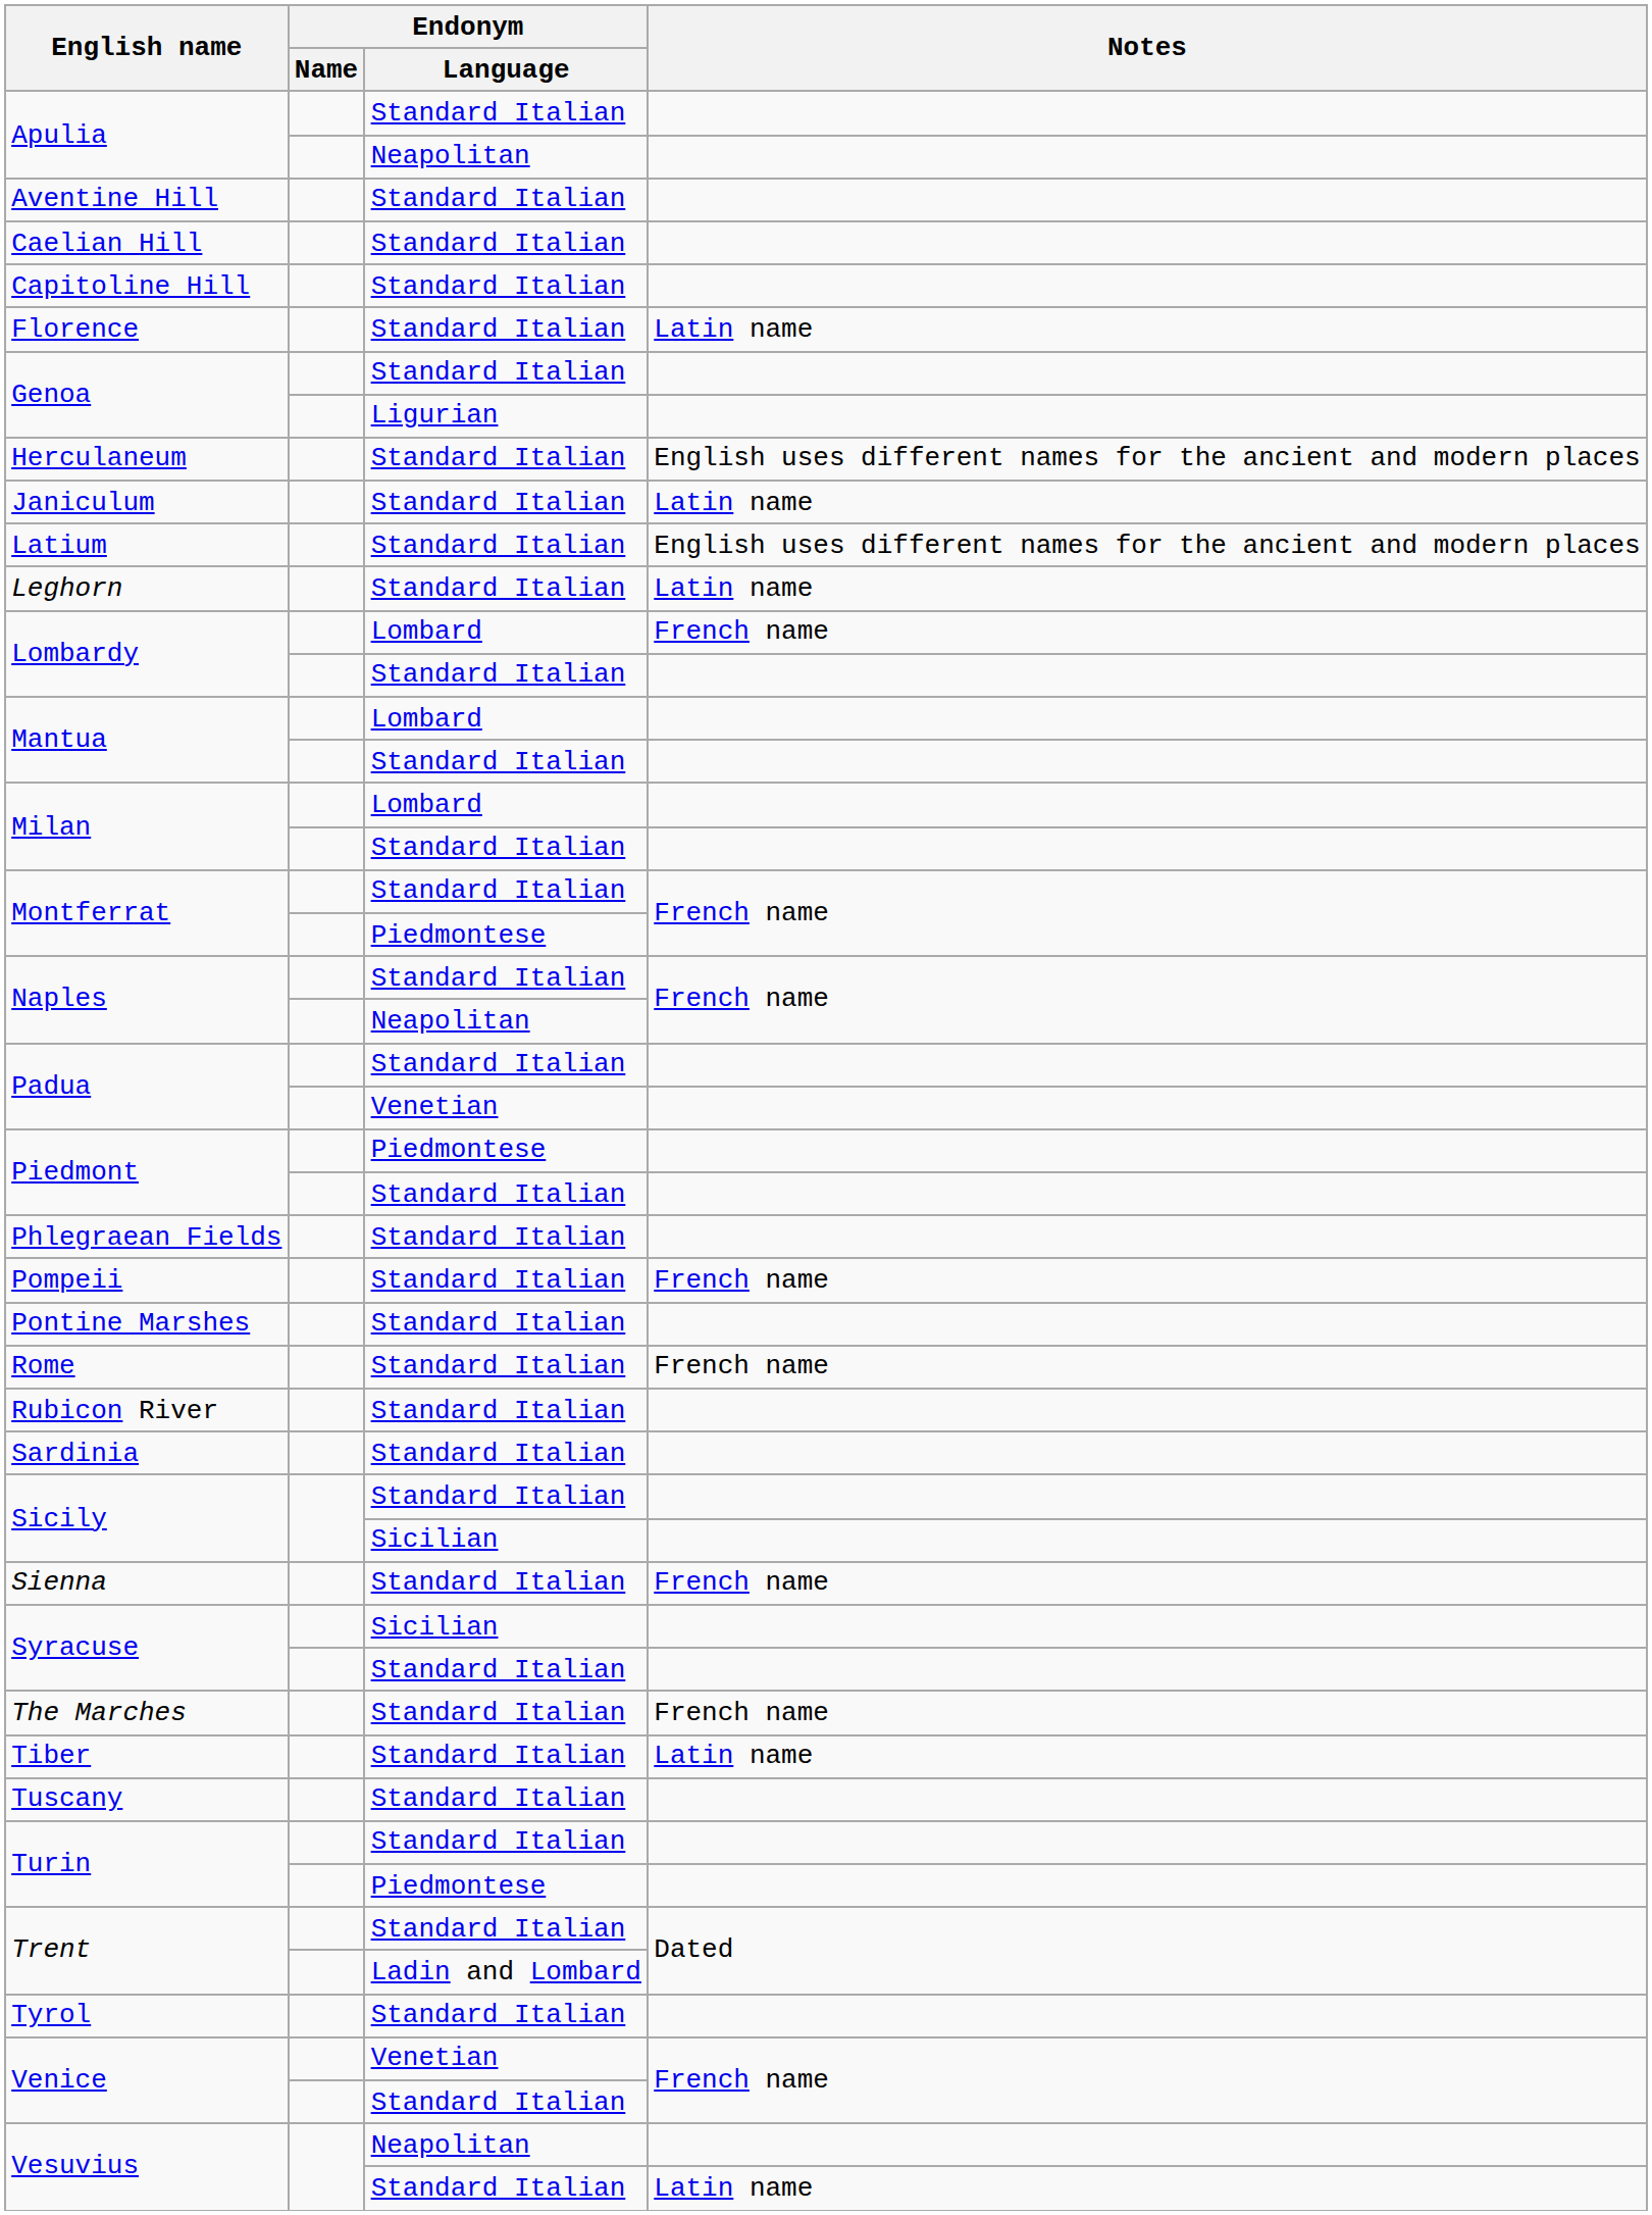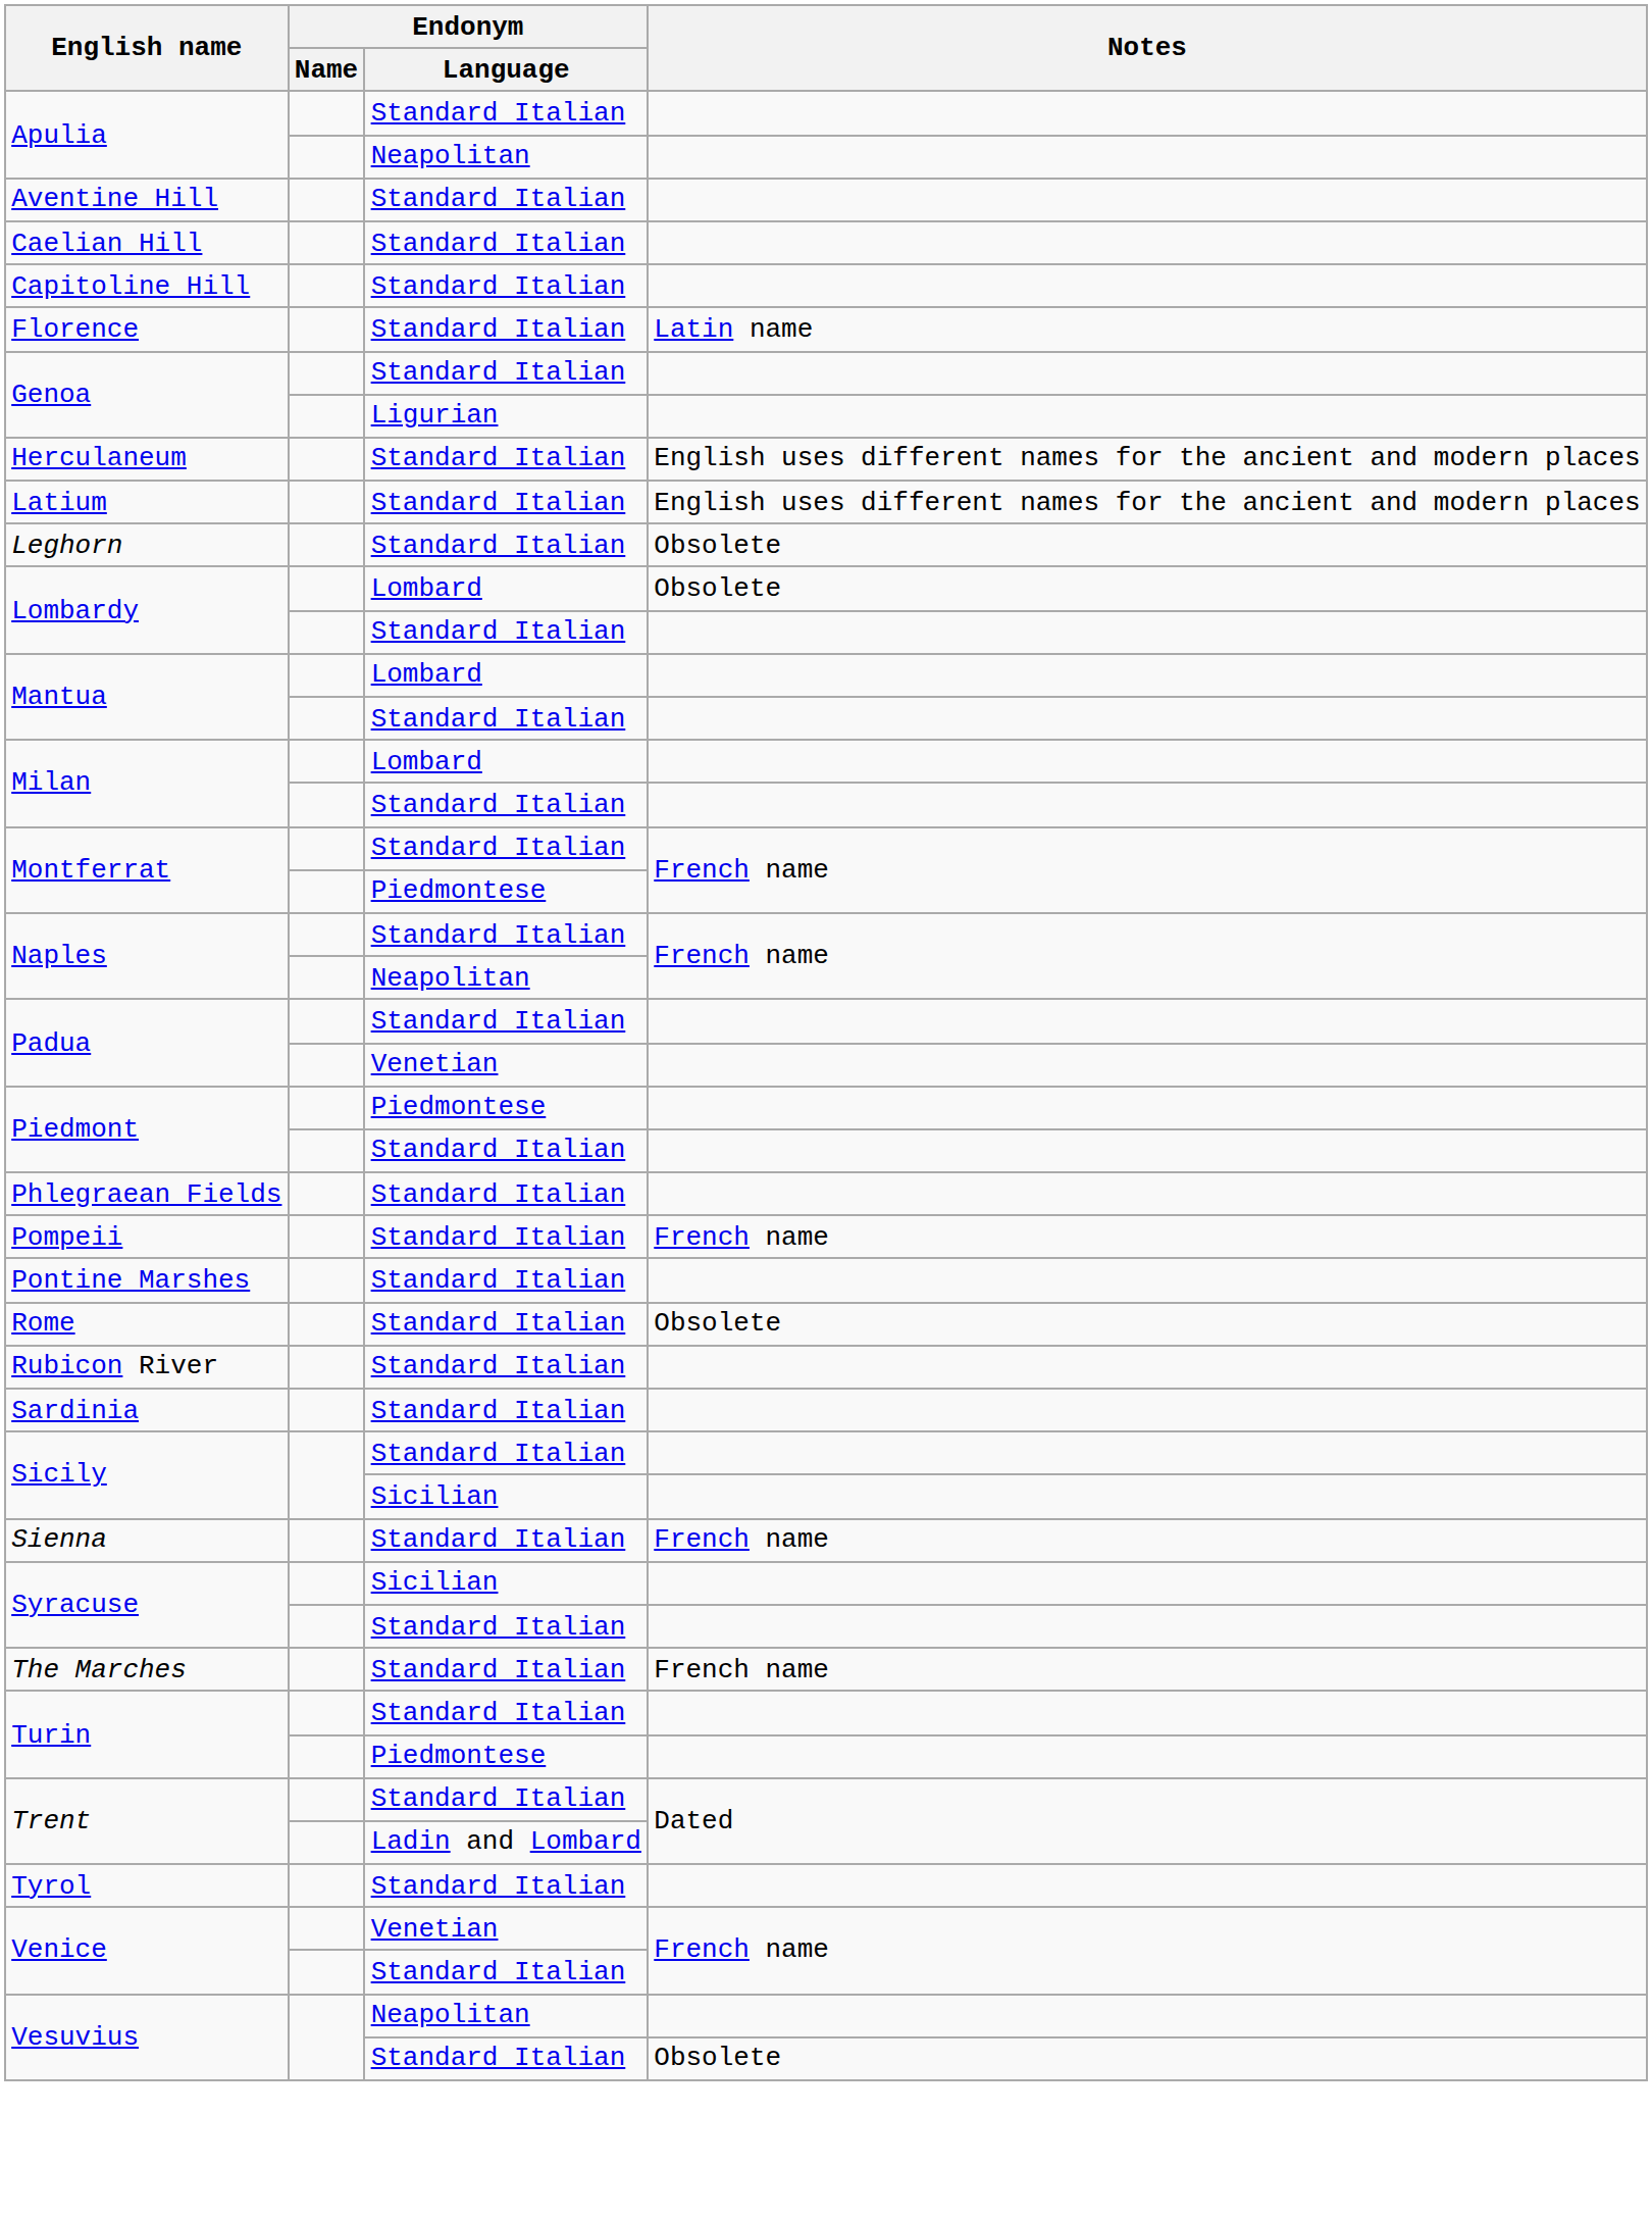 <table class="wikitable sortable mw-collapsible">
 <tr>
 <th rowspan="2">English name</th>
 <th colspan="2">Endonym</th>
 <th rowspan="2">Notes</th>
 </tr>
 <tr>
 <th>Name</th>
 <th>Language</th>
 </tr>
 <tr>
 <td rowspan="2"><a href='#'>Apulia</a></td>
 <td></td>
 <td><a href='#'>Standard Italian</a></td>
 <td></td>
 </tr>
 <tr>
 <td></td>
 <td><a href='#'>Neapolitan</a></td>
 <td></td>
 </tr>
 <tr>
 <td><a href='#'>Aventine Hill</a></td>
 <td></td>
 <td><a href='#'>Standard Italian</a></td>
 <td></td>
 </tr>
 <tr>
 <td><a href='#'>Caelian Hill</a></td>
 <td></td>
 <td><a href='#'>Standard Italian</a></td>
 <td></td>
 </tr>
 <tr>
 <td><a href='#'>Capitoline Hill</a></td>
 <td></td>
 <td><a href='#'>Standard Italian</a></td>
 <td></td>
 </tr>
 <tr>
 <td><a href='#'>Florence</a></td>
 <td></td>
 <td><a href='#'>Standard Italian</a></td>
 <td><a href='#'>Latin</a> name</td>
 </tr>
 <tr>
 <td rowspan="2"><a href='#'>Genoa</a></td>
 <td></td>
 <td><a href='#'>Standard Italian</a></td>
 <td></td>
 </tr>
 <tr>
 <td></td>
 <td><a href='#'>Ligurian</a></td>
 <td></td>
 </tr>
 <tr>
 <td><a href='#'>Herculaneum</a></td>
 <td></td>
 <td><a href='#'>Standard Italian</a></td>
 <td>English uses different names for the ancient and modern places</td>
 </tr>
 <tr>
-<td><a href='#'>Janiculum</a></td>
-<td></td>
-<td><a href='#'>Standard Italian</a></td>
-<td><a href='#'>Latin</a> name</td>
-</tr>
-<tr>
 <td><a href='#'>Latium</a></td>
 <td></td>
 <td><a href='#'>Standard Italian</a></td>
 <td>English uses different names for the ancient and modern places</td>
 </tr>
 <tr>
 <td><em>Leghorn</em></td>
 <td></td>
 <td><a href='#'>Standard Italian</a></td>
-<td><a href='#'>Latin</a> name</td>
+<td>Obsolete</td>
 </tr>
 <tr>
 <td rowspan="2"><a href='#'>Lombardy</a></td>
 <td></td>
 <td><a href='#'>Lombard</a></td>
-<td><a href='#'>French</a> name</td>
+<td>Obsolete</td>
 </tr>
 <tr>
 <td></td>
 <td><a href='#'>Standard Italian</a></td>
 <td></td>
 </tr>
 <tr>
 <td rowspan="2"><a href='#'>Mantua</a></td>
 <td></td>
 <td><a href='#'>Lombard</a></td>
 <td></td>
 </tr>
 <tr>
 <td></td>
 <td><a href='#'>Standard Italian</a></td>
 <td></td>
 </tr>
 <tr>
 <td rowspan="2"><a href='#'>Milan</a></td>
 <td></td>
 <td><a href='#'>Lombard</a></td>
 <td></td>
 </tr>
 <tr>
 <td></td>
 <td><a href='#'>Standard Italian</a></td>
 <td></td>
 </tr>
 <tr>
 <td rowspan="2"><a href='#'>Montferrat</a></td>
 <td></td>
 <td><a href='#'>Standard Italian</a></td>
 <td rowspan="2"><a href='#'>French</a> name</td>
 </tr>
 <tr>
 <td></td>
 <td><a href='#'>Piedmontese</a></td>
 </tr>
 <tr>
 <td rowspan="2"><a href='#'>Naples</a></td>
 <td></td>
 <td><a href='#'>Standard Italian</a></td>
 <td rowspan="2"><a href='#'>French</a> name</td>
 </tr>
 <tr>
 <td></td>
 <td><a href='#'>Neapolitan</a></td>
 </tr>
 <tr>
 <td rowspan="2"><a href='#'>Padua</a></td>
 <td></td>
 <td><a href='#'>Standard Italian</a></td>
 <td></td>
 </tr>
 <tr>
 <td></td>
 <td><a href='#'>Venetian</a></td>
 <td></td>
 </tr>
 <tr>
 <td rowspan="2"><a href='#'>Piedmont</a></td>
 <td></td>
 <td><a href='#'>Piedmontese</a></td>
 <td></td>
 </tr>
 <tr>
 <td></td>
 <td><a href='#'>Standard Italian</a></td>
 <td></td>
 </tr>
 <tr>
 <td><a href='#'>Phlegraean Fields</a></td>
 <td></td>
 <td><a href='#'>Standard Italian</a></td>
 <td></td>
 </tr>
 <tr>
 <td><a href='#'>Pompeii</a></td>
 <td></td>
 <td><a href='#'>Standard Italian</a></td>
 <td><a href='#'>French</a> name</td>
 </tr>
 <tr>
 <td><a href='#'>Pontine Marshes</a></td>
 <td></td>
 <td><a href='#'>Standard Italian</a></td>
 <td></td>
 </tr>
 <tr>
 <td><a href='#'>Rome</a></td>
 <td></td>
 <td><a href='#'>Standard Italian</a></td>
-<td>French name</td>
+<td>Obsolete</td>
 </tr>
 <tr>
 <td><a href='#'>Rubicon</a> River</td>
 <td></td>
 <td><a href='#'>Standard Italian</a></td>
 <td></td>
 </tr>
 <tr>
 <td><a href='#'>Sardinia</a></td>
 <td></td>
 <td><a href='#'>Standard Italian</a></td>
 <td></td>
 </tr>
 <tr>
 <td rowspan="2"><a href='#'>Sicily</a></td>
 <td rowspan="2"></td>
 <td><a href='#'>Standard Italian</a></td>
 <td></td>
 </tr>
 <tr>
 <td><a href='#'>Sicilian</a></td>
 <td></td>
 </tr>
 <tr>
 <td><em>Sienna</em></td>
 <td></td>
 <td><a href='#'>Standard Italian</a></td>
 <td><a href='#'>French</a> name</td>
 </tr>
 <tr>
 <td rowspan="2"><a href='#'>Syracuse</a></td>
 <td></td>
 <td><a href='#'>Sicilian</a></td>
 <td></td>
 </tr>
 <tr>
 <td></td>
 <td><a href='#'>Standard Italian</a></td>
 <td></td>
 </tr>
 <tr>
 <td><em>The Marches</em></td>
 <td></td>
 <td><a href='#'>Standard Italian</a></td>
 <td>French name</td>
 </tr>
 <tr>
-<td><a href='#'>Tiber</a></td>
-<td></td>
-<td><a href='#'>Standard Italian</a></td>
-<td><a href='#'>Latin</a> name</td>
-</tr>
-<tr>
-<td><a href='#'>Tuscany</a></td>
-<td></td>
-<td><a href='#'>Standard Italian</a></td>
-<td></td>
-</tr>
-<tr>
 <td rowspan="2"><a href='#'>Turin</a></td>
 <td></td>
 <td><a href='#'>Standard Italian</a></td>
 <td></td>
 </tr>
 <tr>
 <td></td>
 <td><a href='#'>Piedmontese</a></td>
 <td></td>
 </tr>
 <tr>
 <td rowspan="2"><em>Trent</em></td>
 <td></td>
 <td><a href='#'>Standard Italian</a></td>
 <td rowspan="2">Dated</td>
 </tr>
 <tr>
 <td></td>
 <td><a href='#'>Ladin</a> and <a href='#'>Lombard</a></td>
 </tr>
 <tr>
 <td><a href='#'>Tyrol</a></td>
 <td></td>
 <td><a href='#'>Standard Italian</a></td>
 <td></td>
 </tr>
 <tr>
 <td rowspan="2"><a href='#'>Venice</a></td>
 <td></td>
 <td><a href='#'>Venetian</a></td>
 <td rowspan="2"><a href='#'>French</a> name</td>
 </tr>
 <tr>
 <td></td>
 <td><a href='#'>Standard Italian</a></td>
 </tr>
 <tr>
 <td rowspan="2"><a href='#'>Vesuvius</a></td>
 <td rowspan="2"></td>
 <td><a href='#'>Neapolitan</a></td>
 <td></td>
 </tr>
 <tr>
 <td><a href='#'>Standard Italian</a></td>
-<td><a href='#'>Latin</a> name</td>
+<td>Obsolete</td>
 </tr>
 </table>
